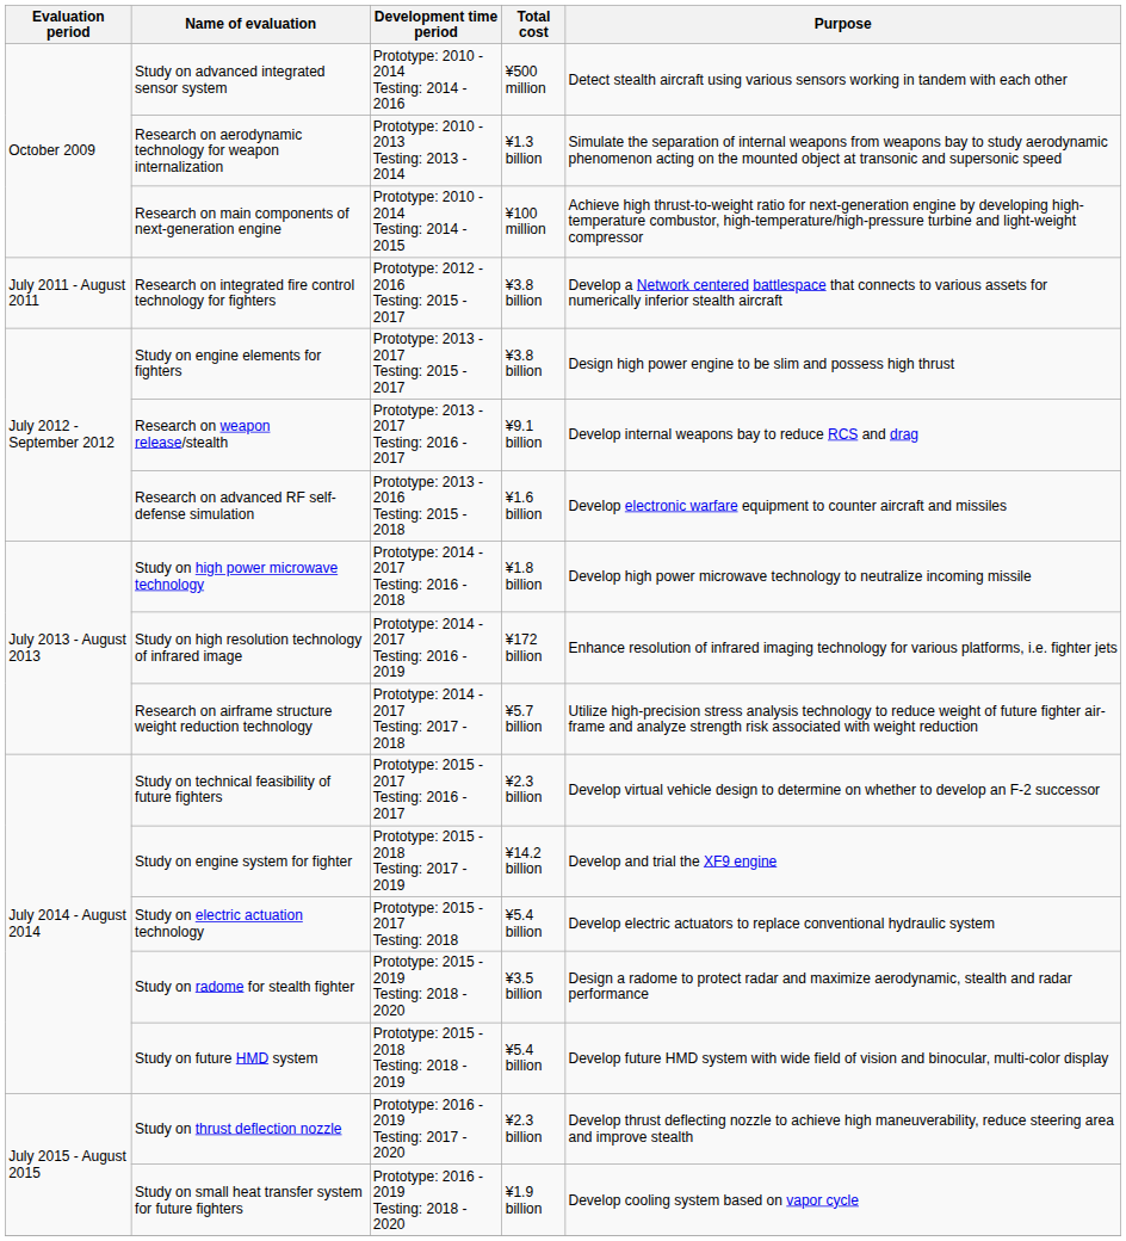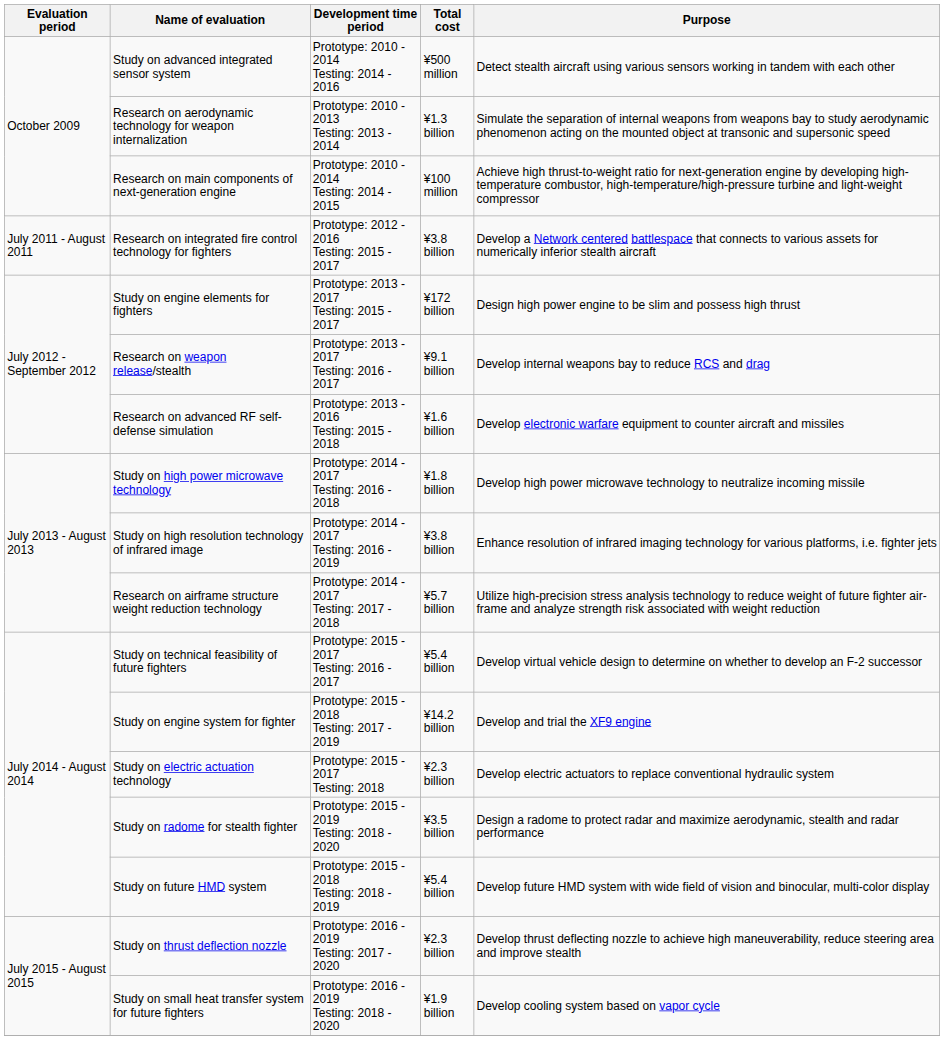 <table class="wikitable">
 <tr>
 <th>Evaluation period</th>
 <th>Name of evaluation</th>
 <th>Development time period</th>
 <th>Total cost</th>
 <th>Purpose</th>
 </tr>
 <tr>
 <td rowspan="3">October 2009</td>
 <td>Study on advanced integrated sensor system</td>
 <td>Prototype: 2010 - 2014<br>Testing: 2014 - 2016</td>
 <td>¥500 million</td>
 <td>Detect stealth aircraft using various sensors working in tandem with each other</td>
 </tr>
 <tr>
 <td>Research on aerodynamic technology for weapon internalization</td>
 <td>Prototype: 2010 - 2013<br>Testing: 2013 - 2014</td>
 <td>¥1.3 billion</td>
 <td>Simulate the separation of internal weapons from weapons bay to study aerodynamic phenomenon acting on the mounted object at transonic and supersonic speed</td>
 </tr>
 <tr>
 <td>Research on main components of next-generation engine</td>
 <td>Prototype: 2010 - 2014<br>Testing: 2014 - 2015</td>
 <td>¥100 million</td>
 <td>Achieve high thrust-to-weight ratio for next-generation engine by developing high-temperature combustor, high-temperature/high-pressure turbine and light-weight compressor</td>
 </tr>
 <tr>
 <td>July 2011 - August 2011</td>
 <td>Research on integrated fire control technology for fighters</td>
 <td>Prototype: 2012 - 2016<br>Testing: 2015 - 2017</td>
 <td>¥3.8 billion</td>
 <td>Develop a <a href='#'>Network centered</a> <a href='#'>battlespace</a> that connects to various assets for numerically inferior stealth aircraft</td>
 </tr>
 <tr>
 <td rowspan="3">July 2012 - September 2012</td>
 <td>Study on engine elements for fighters</td>
 <td>Prototype: 2013 - 2017<br>Testing: 2015 - 2017</td>
-<td>¥3.8 billion</td>
+<td>¥172 billion</td>
 <td>Design high power engine to be slim and possess high thrust</td>
 </tr>
 <tr>
 <td>Research on <a href='#'>weapon release</a>/stealth</td>
 <td>Prototype: 2013 - 2017<br>Testing: 2016 - 2017</td>
 <td>¥9.1 billion</td>
 <td>Develop internal weapons bay to reduce <a href='#'>RCS</a> and <a href='#'>drag</a></td>
 </tr>
 <tr>
 <td>Research on advanced RF self-defense simulation</td>
 <td>Prototype: 2013 - 2016<br>Testing: 2015 - 2018</td>
 <td>¥1.6 billion</td>
 <td>Develop <a href='#'>electronic warfare</a> equipment to counter aircraft and missiles</td>
 </tr>
 <tr>
 <td rowspan="3">July 2013 - August 2013</td>
 <td>Study on <a href='#'>high power microwave technology</a></td>
 <td>Prototype: 2014 - 2017<br> Testing: 2016 - 2018</td>
 <td>¥1.8 billion</td>
 <td>Develop high power microwave technology to neutralize incoming missile</td>
 </tr>
 <tr>
 <td>Study on high resolution technology of infrared image</td>
 <td>Prototype: 2014 - 2017<br>Testing: 2016 - 2019</td>
-<td>¥172 billion</td>
+<td>¥3.8 billion</td>
 <td>Enhance resolution of infrared imaging technology for various platforms, i.e. fighter jets</td>
 </tr>
 <tr>
 <td>Research on airframe structure weight reduction technology</td>
 <td>Prototype: 2014 - 2017<br>Testing: 2017 - 2018</td>
 <td>¥5.7 billion</td>
 <td>Utilize high-precision stress analysis technology to reduce weight of future fighter air-frame and analyze strength risk associated with weight reduction</td>
 </tr>
 <tr>
 <td rowspan="5">July 2014 - August 2014</td>
 <td>Study on technical feasibility of future fighters</td>
 <td>Prototype: 2015 - 2017<br>Testing: 2016 - 2017</td>
-<td>¥2.3 billion</td>
+<td>¥5.4 billion</td>
 <td>Develop virtual vehicle design to determine on whether to develop an F-2 successor</td>
 </tr>
 <tr>
 <td>Study on engine system for fighter</td>
 <td>Prototype: 2015 - 2018<br>Testing: 2017 - 2019</td>
 <td>¥14.2 billion</td>
 <td>Develop and trial the <a href='#'>XF9 engine</a></td>
 </tr>
 <tr>
 <td>Study on <a href='#'>electric actuation</a> technology</td>
 <td>Prototype: 2015 - 2017<br>Testing: 2018</td>
-<td>¥5.4 billion</td>
+<td>¥2.3 billion</td>
 <td>Develop electric actuators to replace conventional hydraulic system</td>
 </tr>
 <tr>
 <td>Study on <a href='#'>radome</a> for stealth fighter</td>
 <td>Prototype: 2015 - 2019<br>Testing: 2018 - 2020</td>
 <td>¥3.5 billion</td>
 <td>Design a radome to protect radar and maximize aerodynamic, stealth and radar performance</td>
 </tr>
 <tr>
 <td>Study on future <a href='#'>HMD</a> system</td>
 <td>Prototype: 2015 - 2018<br>Testing: 2018 - 2019</td>
 <td>¥5.4 billion</td>
 <td>Develop future HMD system with wide field of vision and binocular, multi-color display</td>
 </tr>
 <tr>
 <td rowspan="2">July 2015 - August 2015</td>
 <td>Study on <a href='#'>thrust deflection nozzle</a></td>
 <td>Prototype: 2016 - 2019<br>Testing: 2017 - 2020</td>
 <td>¥2.3 billion</td>
 <td>Develop thrust deflecting nozzle to achieve high maneuverability, reduce steering area and improve stealth</td>
 </tr>
 <tr>
 <td>Study on small heat transfer system for future fighters</td>
 <td>Prototype: 2016 - 2019<br>Testing: 2018 - 2020</td>
 <td>¥1.9 billion</td>
 <td>Develop cooling system based on <a href='#'>vapor cycle</a></td>
 </tr>
 <tr>
 </tr>
 </table>
